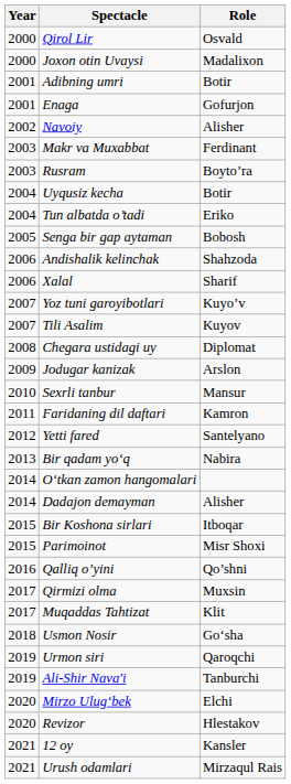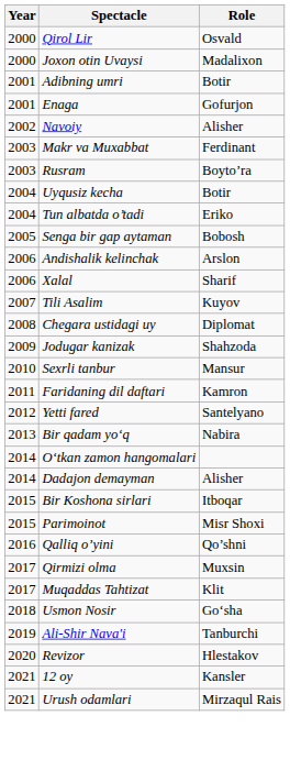 <table class="wikitable sortable">
 <tr>
 <th>Year</th>
 <th>Spectacle</th>
 <th>Role</th>
 </tr>
 <tr>
 <td>2000</td>
 <td><em><a href='#'>Qirol Lir</a></em></td>
 <td>Osvald</td>
 </tr>
 <tr>
 <td>2000</td>
 <td><em>Joxon otin Uvaysi</em></td>
 <td>Madalixon</td>
 </tr>
 <tr>
 <td>2001</td>
 <td><em>Adibning umri</em></td>
 <td>Botir</td>
 </tr>
 <tr>
 <td>2001</td>
 <td><em>Enaga</em></td>
 <td>Gofurjon</td>
 </tr>
 <tr>
 <td>2002</td>
 <td><em><a href='#'>Navoiy</a></em></td>
 <td>Alisher</td>
 </tr>
 <tr>
 <td>2003</td>
 <td><em>Makr va Muxabbat</em></td>
 <td>Ferdinant</td>
 </tr>
 <tr>
 <td>2003</td>
 <td><em>Rusram</em></td>
 <td>Boyto’ra</td>
 </tr>
 <tr>
 <td>2004</td>
 <td><em>Uyqusiz kecha</em></td>
 <td>Botir</td>
 </tr>
 <tr>
 <td>2004</td>
 <td><em>Tun albatda o’tadi</em></td>
 <td>Eriko</td>
 </tr>
 <tr>
 <td>2005</td>
 <td><em>Senga bir gap aytaman</em></td>
 <td>Bobosh</td>
 </tr>
 <tr>
 <td>2006</td>
 <td><em>Andishalik kelinchak</em></td>
-<td>Shahzoda</td>
+<td>Arslon</td>
 </tr>
 <tr>
 <td>2006</td>
 <td><em>Xalal</em></td>
 <td>Sharif</td>
-</tr>
-<tr>
-<td>2007</td>
-<td><em>Yoz tuni garoyibotlari</em></td>
-<td>Kuyo’v</td>
 </tr>
 <tr>
 <td>2007</td>
 <td><em>Tili Asalim</em></td>
 <td>Kuyov</td>
 </tr>
 <tr>
 <td>2008</td>
 <td><em>Chegara ustidagi uy</em></td>
 <td>Diplomat</td>
 </tr>
 <tr>
 <td>2009</td>
 <td><em>Jodugar kanizak</em></td>
-<td>Arslon</td>
+<td>Shahzoda</td>
 </tr>
 <tr>
 <td>2010</td>
 <td><em>Sexrli tanbur</em></td>
 <td>Mansur</td>
 </tr>
 <tr>
 <td>2011</td>
 <td><em>Faridaning dil daftari</em></td>
 <td>Kamron</td>
 </tr>
 <tr>
 <td>2012</td>
 <td><em>Yetti fared</em></td>
 <td>Santelyano</td>
 </tr>
 <tr>
 <td>2013</td>
 <td><em>Bir qadam yoʻq</em></td>
 <td>Nabira</td>
 </tr>
 <tr>
 <td>2014</td>
 <td><em>Oʻtkan zamon hangomalari</em></td>
 <td></td>
 </tr>
 <tr>
 <td>2014</td>
 <td><em>Dadajon demayman</em></td>
 <td>Alisher</td>
 </tr>
 <tr>
 <td>2015</td>
 <td><em>Bir Koshona sirlari</em></td>
 <td>Itboqar</td>
 </tr>
 <tr>
 <td>2015</td>
 <td><em>Parimoinot</em></td>
 <td>Misr Shoxi</td>
 </tr>
 <tr>
 <td>2016</td>
 <td><em>Qalliq o’yini</em></td>
 <td>Qo’shni</td>
 </tr>
 <tr>
 <td>2017</td>
 <td><em>Qirmizi olma</em></td>
 <td>Muxsin</td>
 </tr>
 <tr>
 <td>2017</td>
 <td><em>Muqaddas Tahtizat</em></td>
 <td>Klit</td>
 </tr>
 <tr>
 <td>2018</td>
 <td><em>Usmon Nosir</em></td>
 <td>Goʻsha</td>
 </tr>
 <tr>
 <td>2019</td>
-<td><em>Urmon siri</em></td>
-<td>Qaroqchi</td>
-</tr>
-<tr>
-<td>2019</td>
 <td><em><a href='#'>Ali-Shir Nava'i</a></em></td>
 <td>Tanburchi</td>
-</tr>
-<tr>
-<td>2020</td>
-<td><em><a href='#'>Mirzo Ulugʻbek</a></em></td>
-<td>Elchi</td>
 </tr>
 <tr>
 <td>2020</td>
 <td><em>Revizor</em></td>
 <td>Hlestakov</td>
 </tr>
 <tr>
 <td>2021</td>
 <td><em>12 oy</em></td>
 <td>Kansler</td>
 </tr>
 <tr>
 <td>2021</td>
 <td><em>Urush odamlari</em></td>
 <td>Mirzaqul Rais</td>
 </tr>
 </table>
